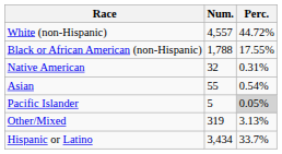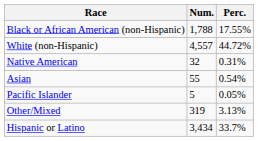 <table class="wikitable">
 <tr>
 <th>Race</th>
 <th>Num.</th>
 <th>Perc.</th>
 </tr>
 <tr>
+<td><a href='#'>Black or African American</a> (non-Hispanic)</td>
+<td>1,788</td>
+<td>17.55%</td>
+</tr>
+<tr>
 <td><a href='#'>White</a> (non-Hispanic)</td>
 <td>4,557</td>
 <td>44.72%</td>
-</tr>
-<tr>
-<td><a href='#'>Black or African American</a> (non-Hispanic)</td>
-<td>1,788</td>
-<td>17.55%</td>
 </tr>
 <tr>
 <td><a href='#'>Native American</a></td>
 <td>32</td>
 <td>0.31%</td>
 </tr>
 <tr>
 <td><a href='#'>Asian</a></td>
 <td>55</td>
 <td>0.54%</td>
 </tr>
 <tr>
 <td><a href='#'>Pacific Islander</a></td>
 <td>5</td>
-<td style="background: lightgrey;">0.05%</td>
+<td>0.05%</td>
 </tr>
 <tr>
 <td><a href='#'>Other/Mixed</a></td>
 <td>319</td>
 <td>3.13%</td>
 </tr>
 <tr>
 <td><a href='#'>Hispanic</a> or <a href='#'>Latino</a></td>
 <td>3,434</td>
 <td>33.7%</td>
 </tr>
 </table>
